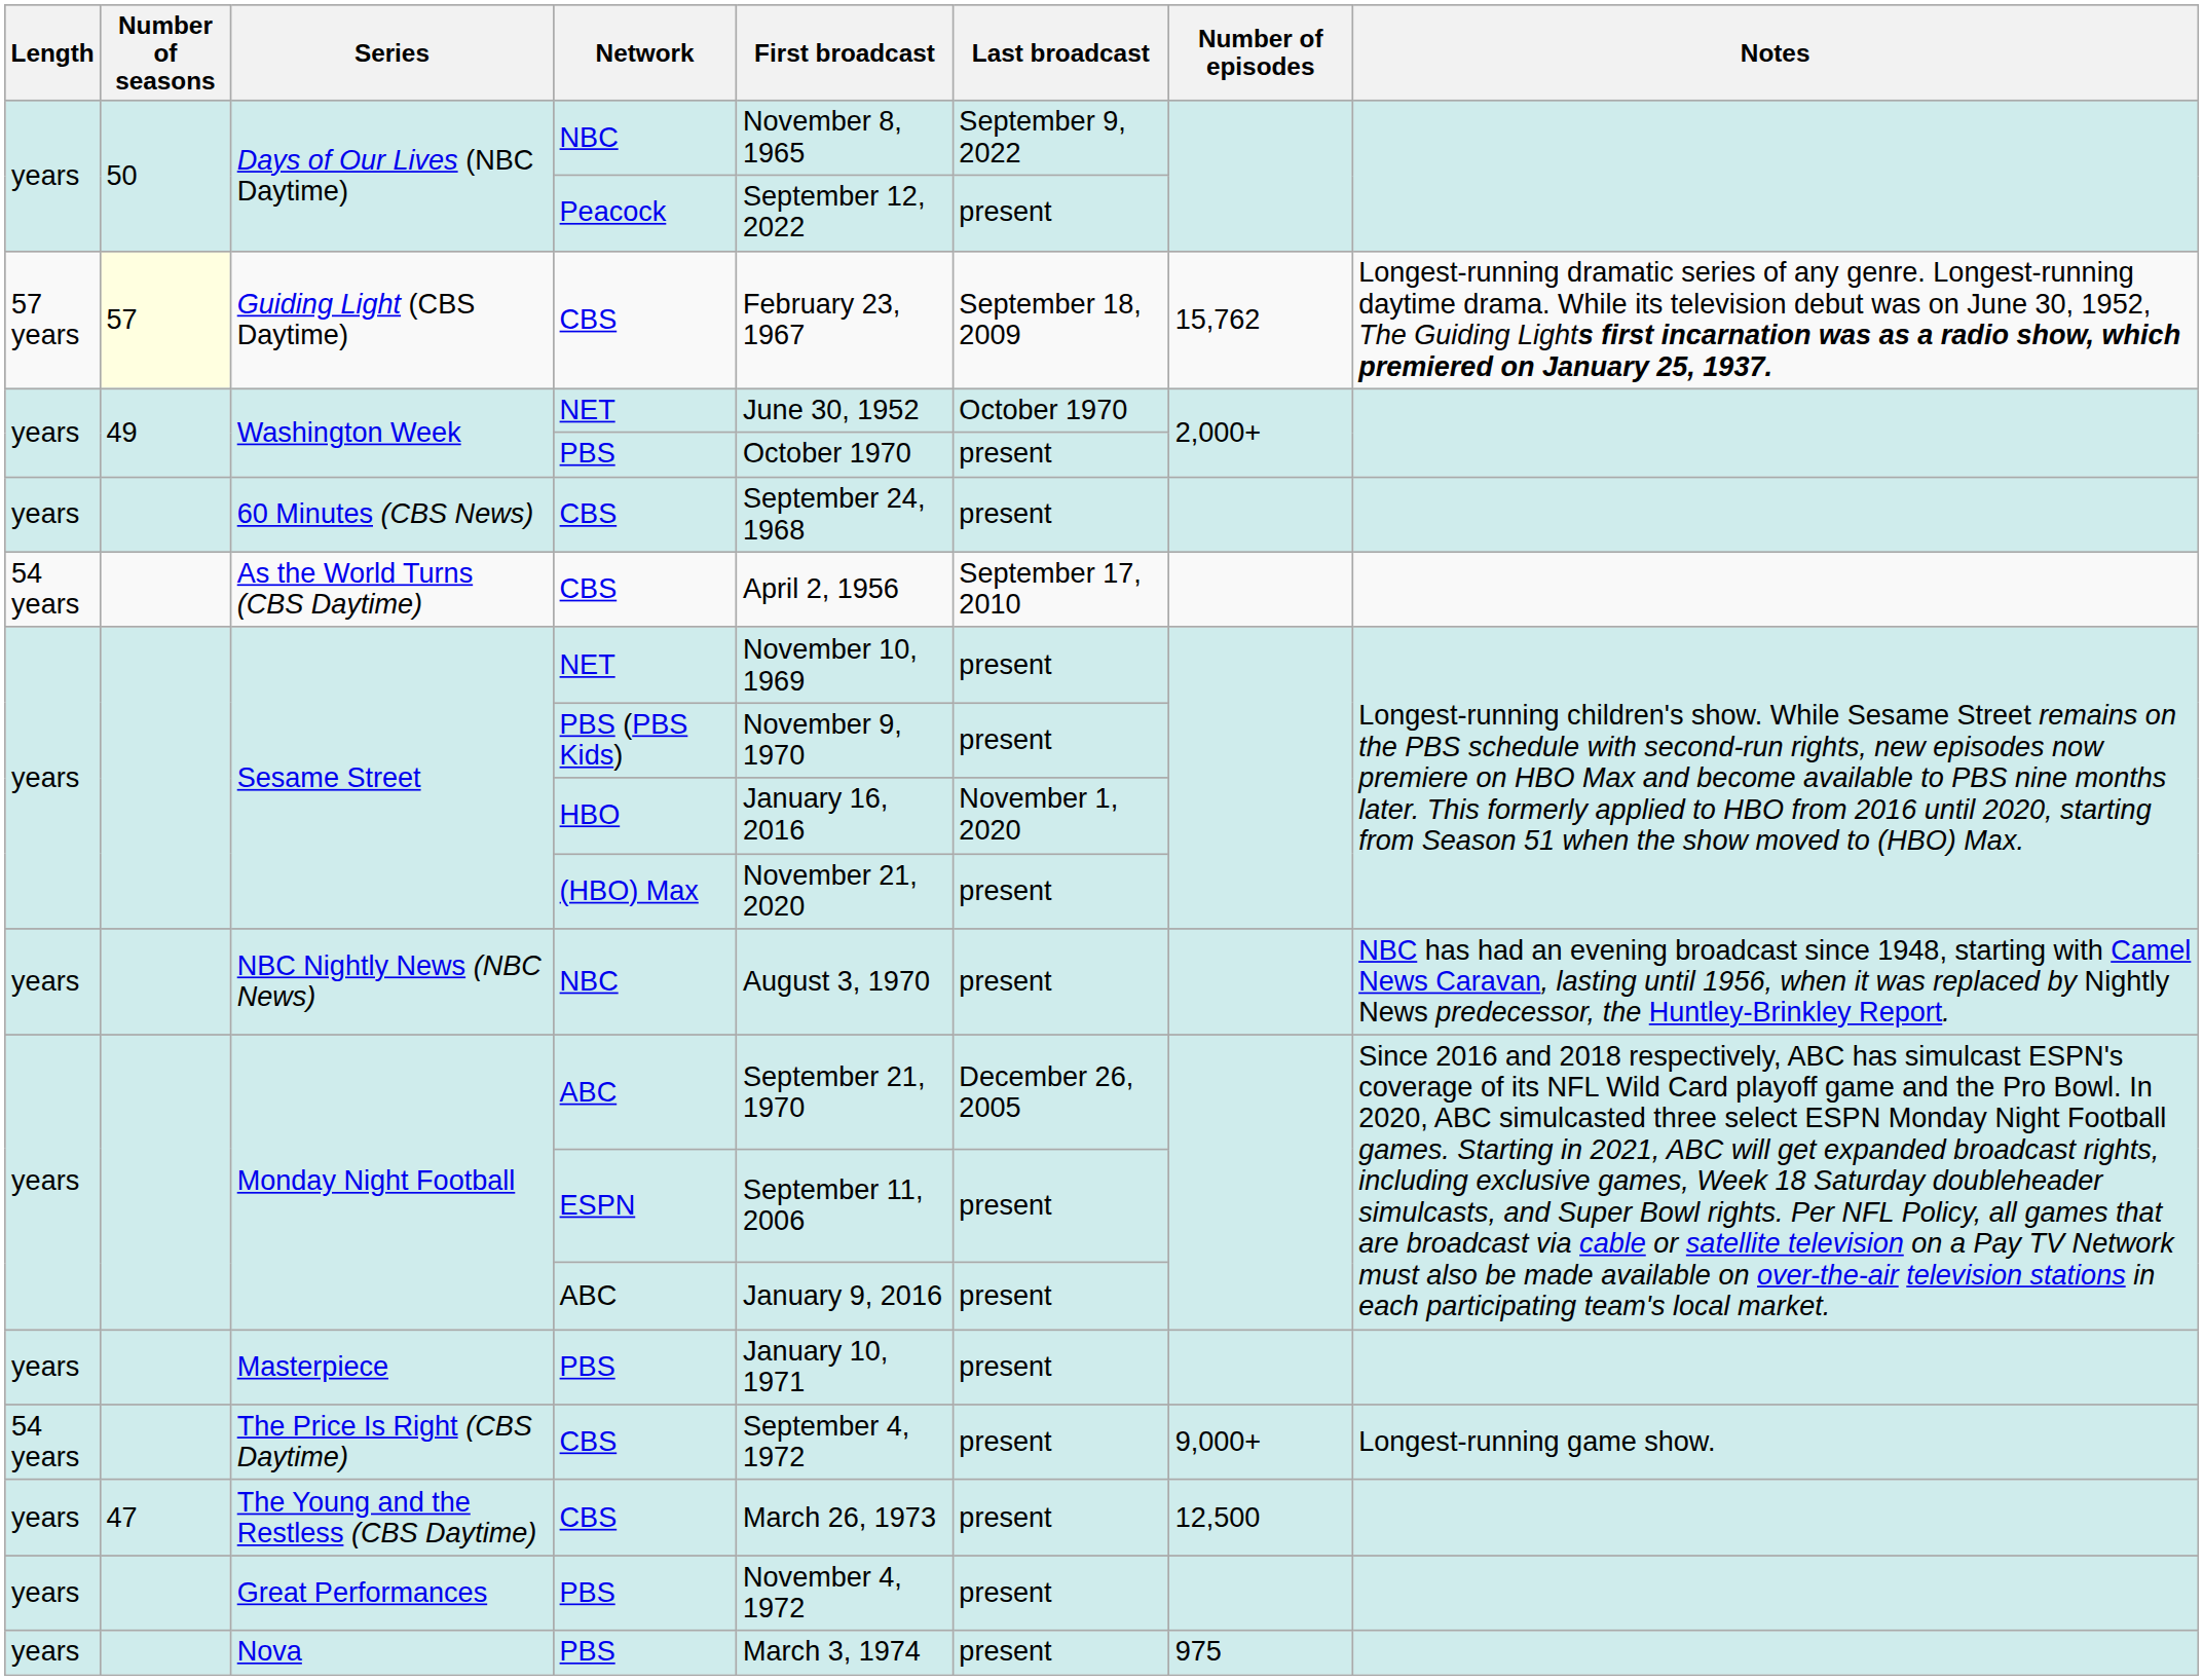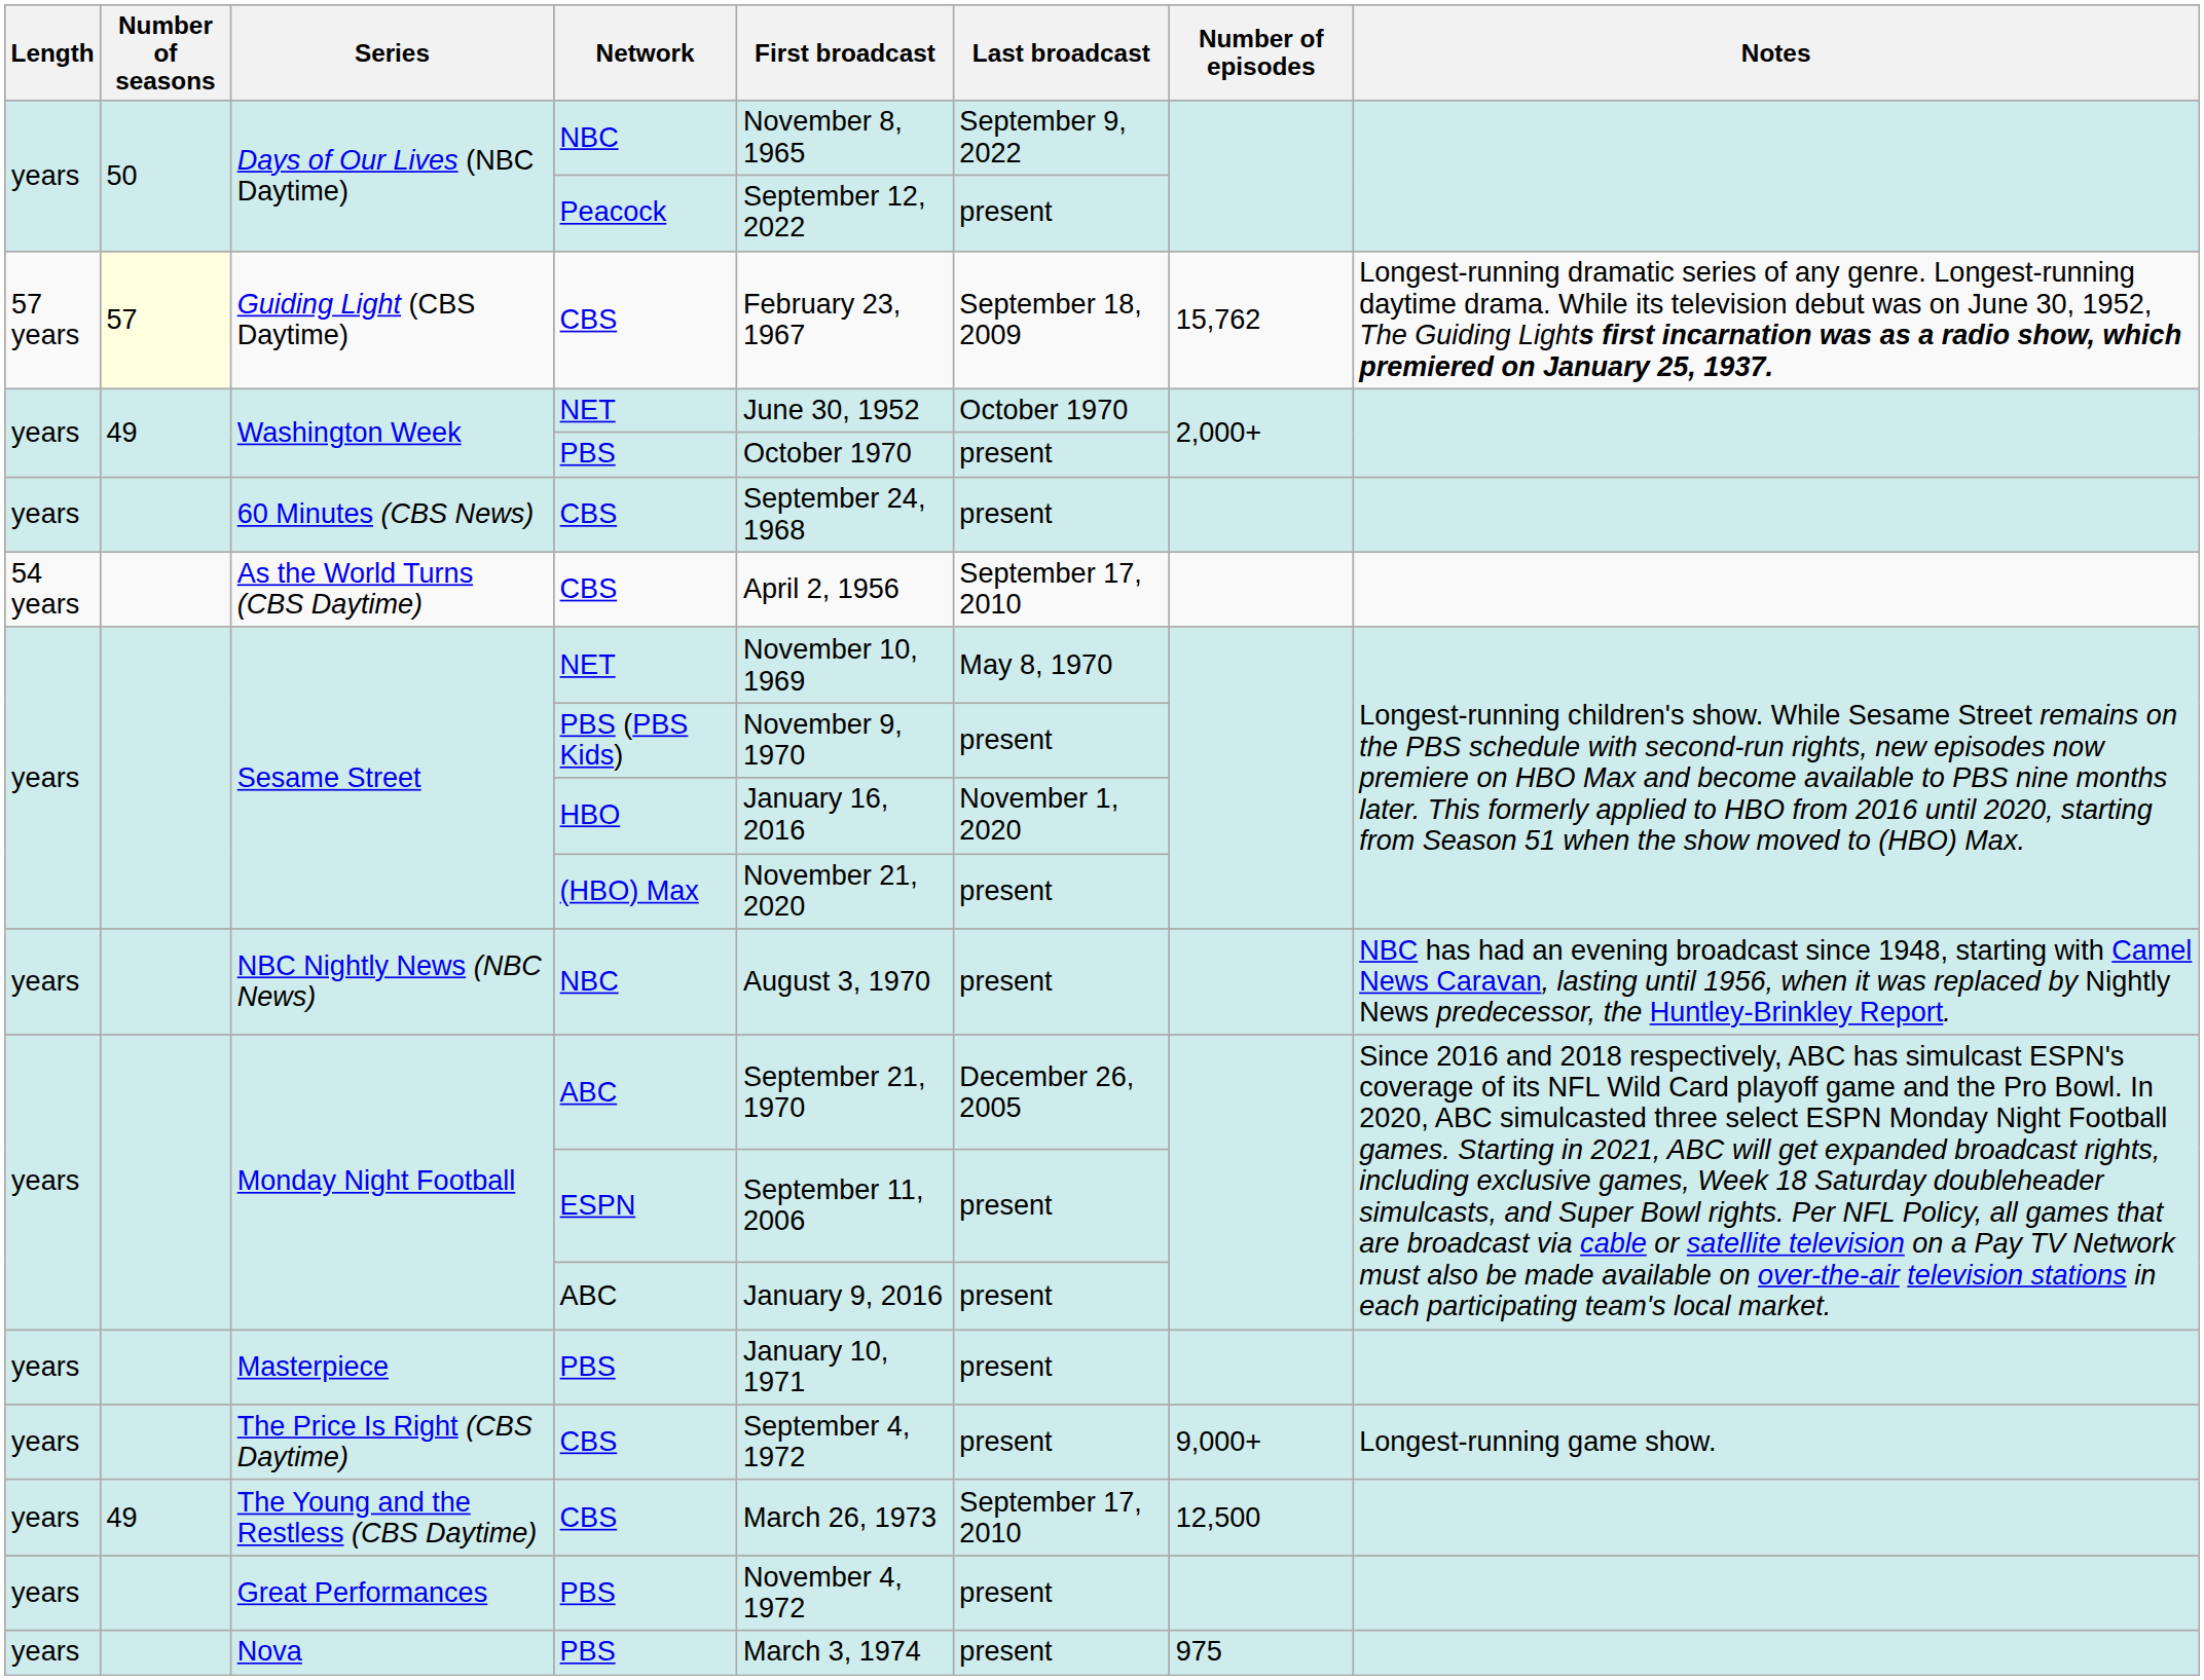 <table class="wikitable sortable" width="100%">
 <tr>
 <th style="width:2%; font-size:90%;">Length</th>
 <th style="width:6%; font-size:90%;">Number of<br>seasons</th>
 <th style="width:15%; font-size:90%;">Series</th>
 <th style="width:8.5%; font-size:90%;">Network</th>
 <th style="width:10%; font-size:90%;">First broadcast</th>
 <th style="width:10%; font-size:90%;">Last broadcast</th>
 <th style="width:8.5%; font-size:90%;">Number of<br>episodes</th>
 <th style="width:40%; font-size:90%;" class="unsortable">Notes</th>
 </tr>
 <tr bgcolor=#CFECEC>
 <td rowspan="2"> years</td>
 <td rowspan="2">50</td>
 <td rowspan="2"><em><a href='#'>Days of Our Lives</a></em> (NBC Daytime)</td>
 <td><a href='#'>NBC</a></td>
 <td>November 8, 1965</td>
 <td>September 9, 2022</td>
 <td rowspan="2"></td>
 <td rowspan="2"></td>
 </tr>
 <tr bgcolor=#CFECEC>
 <td><a href='#'>Peacock</a></td>
 <td>September 12, 2022</td>
 <td>present</td>
 </tr>
 <tr>
 <td>57 years</td>
 <td style="background: lightyellow;">57</td>
 <td><em><a href='#'>Guiding Light</a></em> (CBS Daytime)</td>
 <td><a href='#'>CBS</a></td>
 <td>February 23, 1967</td>
 <td>September 18, 2009</td>
 <td>15,762</td>
 <td>Longest-running dramatic series of any genre. Longest-running daytime drama. While its television debut was on June 30, 1952, <em>The Guiding Light<strong>s first incarnation was as a radio show, which premiered on January 25, 1937.</td>
 </tr>
 <tr bgcolor=#CFECEC>
 <td rowspan="2"> years</td>
 <td rowspan="2">49</td>
 <td rowspan="2"></em><a href='#'>Washington Week</a><em></td>
 <td><a href='#'>NET</a></td>
 <td>June 30, 1952</td>
 <td>October 1970</td>
 <td rowspan="2">2,000+</td>
 <td rowspan="2"></td>
 </tr>
 <tr bgcolor=#CFECEC>
 <td><a href='#'>PBS</a></td>
 <td>October 1970</td>
 <td>present</td>
 </tr>
 <tr bgcolor=#CFECEC>
 <td> years</td>
 <td></td>
 <td></em><a href='#'>60 Minutes</a><em> (CBS News)</td>
 <td><a href='#'>CBS</a></td>
 <td>September 24, 1968</td>
 <td>present</td>
 <td></td>
 <td></td>
 </tr>
 <tr>
 <td>54 years</td>
 <td></td>
 <td></em><a href='#'>As the World Turns</a><em> (CBS Daytime)</td>
 <td><a href='#'>CBS</a></td>
 <td>April 2, 1956</td>
 <td>September 17, 2010</td>
 <td></td>
 <td></td>
 </tr>
 <tr bgcolor=#CFECEC>
 <td rowspan="4"> years</td>
 <td rowspan="4"></td>
 <td rowspan="4"></em><a href='#'>Sesame Street</a><em></td>
 <td><a href='#'>NET</a></td>
 <td>November 10, 1969</td>
-<td>present</td>
+<td>May 8, 1970</td>
 <td rowspan="4"></td>
 <td rowspan="4">Longest-running children's show. While </em>Sesame Street<em> remains on the PBS schedule with second-run rights, new episodes now premiere on HBO Max and become available to PBS nine months later. This formerly applied to HBO from 2016 until 2020, starting from Season 51 when the show moved to (HBO) Max.</td>
 </tr>
 <tr bgcolor=#CFECEC>
 <td><a href='#'>PBS</a> (<a href='#'>PBS Kids</a>)</td>
 <td>November 9, 1970</td>
 <td>present</td>
 </tr>
 <tr bgcolor=#CFECEC>
 <td><a href='#'>HBO</a></td>
 <td>January 16, 2016</td>
 <td>November 1, 2020</td>
 </tr>
 <tr bgcolor=#cfecec>
 <td><a href='#'>(HBO) Max</a></td>
 <td>November 21, 2020</td>
 <td>present</td>
 </tr>
 <tr bgcolor=#CFECEC>
 <td> years</td>
 <td></td>
 <td></em><a href='#'>NBC Nightly News</a><em> (NBC News)</td>
 <td><a href='#'>NBC</a></td>
 <td>August 3, 1970</td>
 <td>present</td>
 <td></td>
 <td><a href='#'>NBC</a> has had an evening broadcast since 1948, starting with </em><a href='#'>Camel News Caravan</a><em>, lasting until 1956, when it was replaced by </em>Nightly News<em> predecessor, the </em><a href='#'>Huntley-Brinkley Report</a><em>.</td>
 </tr>
 <tr bgcolor=#CFECEC>
 <td rowspan="3"> years</td>
 <td rowspan="3"></td>
 <td rowspan="3"></em><a href='#'>Monday Night Football</a><em></td>
 <td><a href='#'>ABC</a></td>
 <td>September 21, 1970</td>
 <td>December 26, 2005</td>
 <td rowspan="3"></td>
 <td rowspan="3">Since 2016 and 2018 respectively, ABC has simulcast ESPN's coverage of its NFL Wild Card playoff game and the Pro Bowl. In 2020, ABC simulcasted three select ESPN </em>Monday Night Football<em> games. Starting in 2021, ABC will get expanded broadcast rights, including exclusive games, Week 18 Saturday doubleheader simulcasts, and Super Bowl rights. Per NFL Policy, all games that are broadcast via <a href='#'>cable</a> or <a href='#'>satellite television</a> on a Pay TV Network must also be made available on <a href='#'>over-the-air</a> <a href='#'>television stations</a> in each participating team's local market.</td>
 </tr>
 <tr bgcolor=#CFECEC>
 <td><a href='#'>ESPN</a></td>
 <td>September 11, 2006</td>
 <td>present</td>
 </tr>
 <tr bgcolor=#cfecec>
 <td>ABC</td>
 <td>January 9, 2016</td>
 <td>present</td>
 </tr>
 <tr bgcolor=#CFECEC>
 <td> years</td>
 <td></td>
 <td></em><a href='#'>Masterpiece</a><em></td>
 <td><a href='#'>PBS</a></td>
 <td>January 10, 1971</td>
 <td>present</td>
 <td></td>
 <td></td>
 </tr>
 <tr bgcolor=#CFECEC>
-<td>54 years</td>
+<td> years</td>
 <td></td>
 <td></em><a href='#'>The Price Is Right</a><em> (CBS Daytime)</td>
 <td><a href='#'>CBS</a></td>
 <td>September 4, 1972</td>
 <td>present</td>
 <td>9,000+</td>
 <td>Longest-running game show.</td>
 </tr>
 <tr bgcolor=#CFECEC>
 <td> years</td>
-<td>47</td>
+<td>49</td>
 <td></em><a href='#'>The Young and the Restless</a><em> (CBS Daytime)</td>
 <td><a href='#'>CBS</a></td>
 <td>March 26, 1973</td>
-<td>present</td>
+<td>September 17, 2010</td>
 <td>12,500</td>
 <td></td>
 </tr>
 <tr bgcolor=#CFECEC>
 <td> years</td>
 <td></td>
 <td></em><a href='#'>Great Performances</a><em></td>
 <td><a href='#'>PBS</a></td>
 <td>November 4, 1972</td>
 <td>present</td>
 <td></td>
 <td></td>
 </tr>
 <tr bgcolor=#CFECEC>
 <td> years</td>
 <td></td>
 <td></em><a href='#'>Nova</a><em></td>
 <td><a href='#'>PBS</a></td>
 <td>March 3, 1974</td>
 <td>present</td>
 <td>975</td>
 <td></td>
 </tr>
 <tr>
 </tr>
 </table>
